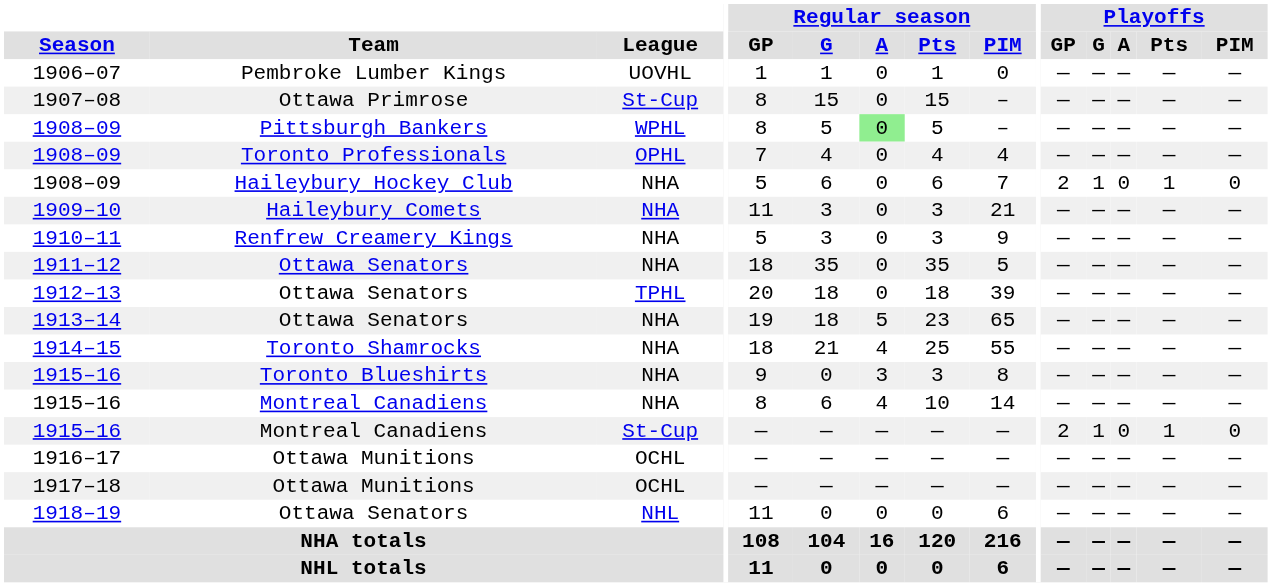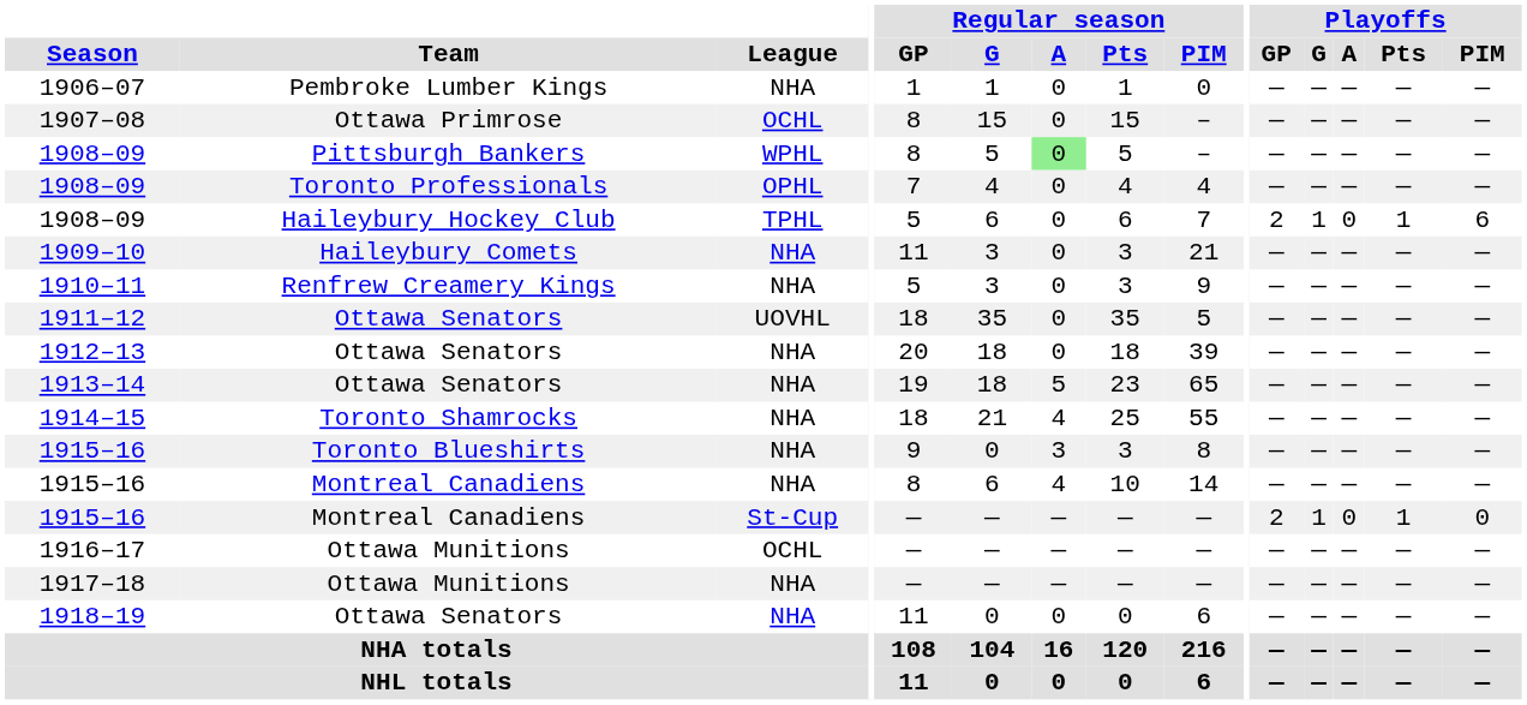 <table border="0" cellpadding="1" cellspacing="0" style="text-align:center; width:60em">
 <tr bgcolor="#e0e0e0">
 <th colspan="3" bgcolor="#ffffff"></th>
 <th rowspan="100" bgcolor="#ffffff"></th>
 <th colspan="5"><a href='#'>Regular season</a></th>
 <th rowspan="100" bgcolor="#ffffff"></th>
 <th colspan="5"><a href='#'>Playoffs</a></th>
 </tr>
 <tr bgcolor="#e0e0e0">
 <th><a href='#'>Season</a></th>
 <th>Team</th>
 <th>League</th>
 <th>GP</th>
 <th><a href='#'>G</a></th>
 <th><a href='#'>A</a></th>
 <th><a href='#'>Pts</a></th>
 <th><a href='#'>PIM</a></th>
 <th>GP</th>
 <th>G</th>
 <th>A</th>
 <th>Pts</th>
 <th>PIM</th>
 </tr>
 <tr>
 <td>1906–07</td>
 <td>Pembroke Lumber Kings</td>
-<td>UOVHL</td>
+<td>NHA</td>
 <td>1</td>
 <td>1</td>
 <td>0</td>
 <td>1</td>
 <td>0</td>
 <td>—</td>
 <td>—</td>
 <td>—</td>
 <td>—</td>
 <td>—</td>
 </tr>
 <tr bgcolor="#f0f0f0">
 <td>1907–08</td>
 <td>Ottawa Primrose</td>
-<td><a href='#'>St-Cup</a></td>
+<td><a href='#'>OCHL</a></td>
 <td>8</td>
 <td>15</td>
 <td>0</td>
 <td>15</td>
 <td>–</td>
 <td>—</td>
 <td>—</td>
 <td>—</td>
 <td>—</td>
 <td>—</td>
 </tr>
 <tr>
 <td><a href='#'>1908–09</a></td>
 <td><a href='#'>Pittsburgh Bankers</a></td>
 <td><a href='#'>WPHL</a></td>
 <td>8</td>
 <td>5</td>
 <td style="background: lightgreen;">0</td>
 <td>5</td>
 <td>–</td>
 <td>—</td>
 <td>—</td>
 <td>—</td>
 <td>—</td>
 <td>—</td>
 </tr>
 <tr bgcolor="#f0f0f0">
 <td><a href='#'>1908–09</a></td>
 <td><a href='#'>Toronto Professionals</a></td>
 <td><a href='#'>OPHL</a></td>
 <td>7</td>
 <td>4</td>
 <td>0</td>
 <td>4</td>
 <td>4</td>
 <td>—</td>
 <td>—</td>
 <td>—</td>
 <td>—</td>
 <td>—</td>
 </tr>
 <tr>
 <td>1908–09</td>
 <td><a href='#'>Haileybury Hockey Club</a></td>
-<td>NHA</td>
+<td><a href='#'>TPHL</a></td>
 <td>5</td>
 <td>6</td>
 <td>0</td>
 <td>6</td>
 <td>7</td>
 <td>2</td>
 <td>1</td>
 <td>0</td>
 <td>1</td>
-<td>0</td>
+<td>6</td>
 </tr>
 <tr bgcolor="#f0f0f0">
 <td><a href='#'>1909–10</a></td>
 <td><a href='#'>Haileybury Comets</a></td>
 <td><a href='#'>NHA</a></td>
 <td>11</td>
 <td>3</td>
 <td>0</td>
 <td>3</td>
 <td>21</td>
 <td>—</td>
 <td>—</td>
 <td>—</td>
 <td>—</td>
 <td>—</td>
 </tr>
 <tr>
 <td><a href='#'>1910–11</a></td>
 <td><a href='#'>Renfrew Creamery Kings</a></td>
 <td>NHA</td>
 <td>5</td>
 <td>3</td>
 <td>0</td>
 <td>3</td>
 <td>9</td>
 <td>—</td>
 <td>—</td>
 <td>—</td>
 <td>—</td>
 <td>—</td>
 </tr>
 <tr bgcolor="#f0f0f0">
 <td><a href='#'>1911–12</a></td>
 <td><a href='#'>Ottawa Senators</a></td>
-<td>NHA</td>
+<td>UOVHL</td>
 <td>18</td>
 <td>35</td>
 <td>0</td>
 <td>35</td>
 <td>5</td>
 <td>—</td>
 <td>—</td>
 <td>—</td>
 <td>—</td>
 <td>—</td>
 </tr>
 <tr>
 <td><a href='#'>1912–13</a></td>
 <td>Ottawa Senators</td>
-<td><a href='#'>TPHL</a></td>
+<td>NHA</td>
 <td>20</td>
 <td>18</td>
 <td>0</td>
 <td>18</td>
 <td>39</td>
 <td>—</td>
 <td>—</td>
 <td>—</td>
 <td>—</td>
 <td>—</td>
 </tr>
 <tr bgcolor="#f0f0f0">
 <td><a href='#'>1913–14</a></td>
 <td>Ottawa Senators</td>
 <td>NHA</td>
 <td>19</td>
 <td>18</td>
 <td>5</td>
 <td>23</td>
 <td>65</td>
 <td>—</td>
 <td>—</td>
 <td>—</td>
 <td>—</td>
 <td>—</td>
 </tr>
 <tr>
 <td><a href='#'>1914–15</a></td>
 <td><a href='#'>Toronto Shamrocks</a></td>
 <td>NHA</td>
 <td>18</td>
 <td>21</td>
 <td>4</td>
 <td>25</td>
 <td>55</td>
 <td>—</td>
 <td>—</td>
 <td>—</td>
 <td>—</td>
 <td>—</td>
 </tr>
 <tr bgcolor="#f0f0f0">
 <td><a href='#'>1915–16</a></td>
 <td><a href='#'>Toronto Blueshirts</a></td>
 <td>NHA</td>
 <td>9</td>
 <td>0</td>
 <td>3</td>
 <td>3</td>
 <td>8</td>
 <td>—</td>
 <td>—</td>
 <td>—</td>
 <td>—</td>
 <td>—</td>
 </tr>
 <tr>
 <td>1915–16</td>
 <td><a href='#'>Montreal Canadiens</a></td>
 <td>NHA</td>
 <td>8</td>
 <td>6</td>
 <td>4</td>
 <td>10</td>
 <td>14</td>
 <td>—</td>
 <td>—</td>
 <td>—</td>
 <td>—</td>
 <td>—</td>
 </tr>
 <tr bgcolor="#f0f0f0">
 <td><a href='#'>1915–16</a></td>
 <td>Montreal Canadiens</td>
 <td><a href='#'>St-Cup</a></td>
 <td>—</td>
 <td>—</td>
 <td>—</td>
 <td>—</td>
 <td>—</td>
 <td>2</td>
 <td>1</td>
 <td>0</td>
 <td>1</td>
 <td>0</td>
 </tr>
 <tr>
 <td>1916–17</td>
 <td>Ottawa Munitions</td>
 <td>OCHL</td>
 <td>—</td>
 <td>—</td>
 <td>—</td>
 <td>—</td>
 <td>—</td>
 <td>—</td>
 <td>—</td>
 <td>—</td>
 <td>—</td>
 <td>—</td>
 </tr>
 <tr bgcolor="#f0f0f0">
 <td>1917–18</td>
 <td>Ottawa Munitions</td>
-<td>OCHL</td>
+<td>NHA</td>
 <td>—</td>
 <td>—</td>
 <td>—</td>
 <td>—</td>
 <td>—</td>
 <td>—</td>
 <td>—</td>
 <td>—</td>
 <td>—</td>
 <td>—</td>
 </tr>
 <tr>
 <td><a href='#'>1918–19</a></td>
 <td>Ottawa Senators</td>
-<td><a href='#'>NHL</a></td>
+<td><a href='#'>NHA</a></td>
 <td>11</td>
 <td>0</td>
 <td>0</td>
 <td>0</td>
 <td>6</td>
 <td>—</td>
 <td>—</td>
 <td>—</td>
 <td>—</td>
 <td>—</td>
 </tr>
 <tr bgcolor="#e0e0e0">
 <th colspan="3">NHA totals</th>
 <th>108</th>
 <th>104</th>
 <th>16</th>
 <th>120</th>
 <th>216</th>
 <th>—</th>
 <th>—</th>
 <th>—</th>
 <th>—</th>
 <th>—</th>
 </tr>
 <tr bgcolor="#e0e0e0">
 <th colspan="3">NHL totals</th>
 <th>11</th>
 <th>0</th>
 <th>0</th>
 <th>0</th>
 <th>6</th>
 <th>—</th>
 <th>—</th>
 <th>—</th>
 <th>—</th>
 <th>—</th>
 </tr>
 </table>
